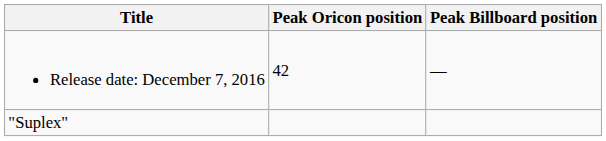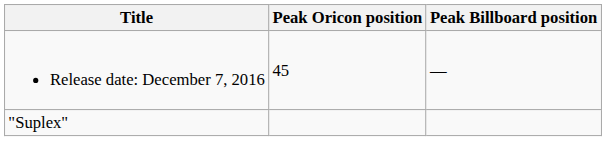 <table class="wikitable">
 <tr>
 <th>Title</th>
 <th>Peak Oricon position</th>
 <th>Peak Billboard position</th>
 </tr>
 <tr>
 <td><br><ul><li>Release date: December 7, 2016</li></ul></td>
-<td>42</td>
+<td>45</td>
 <td>—</td>
 </tr>
 <tr>
 <td>"Suplex"</td>
 <td></td>
 <td></td>
 </tr>
 </table>
